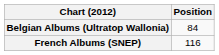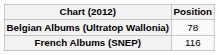 <table class="wikitable sortable plainrowheaders" style="text-align:center">
 <tr>
 <th scope="col">Chart (2012)</th>
 <th scope="col">Position</th>
 </tr>
 <tr>
 <th scope="row">Belgian Albums (Ultratop Wallonia)</th>
-<td>84</td>
+<td>78</td>
 </tr>
 <tr>
 <th scope="row">French Albums (SNEP)</th>
 <td>116</td>
 </tr>
 </table>
